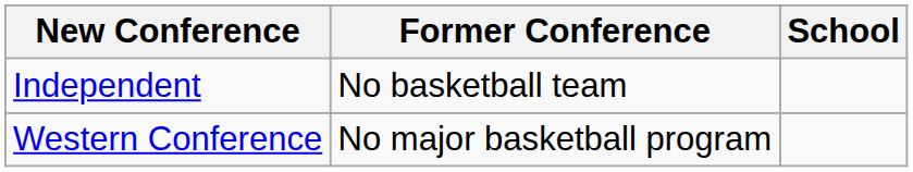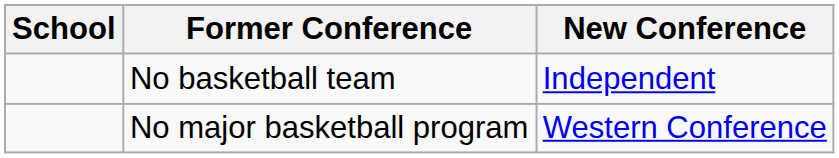 <table class="wikitable sortable">
 <tr>
+<th>School</th>
+<th>Former Conference</th>
 <th>New Conference</th>
-<th>Former Conference</th>
-<th>School</th>
 </tr>
 <tr>
+<td></td>
+<td>No basketball team</td>
 <td><a href='#'>Independent</a></td>
-<td>No basketball team</td>
-<td></td>
 </tr>
 <tr>
+<td></td>
+<td>No major basketball program</td>
 <td><a href='#'>Western Conference</a></td>
-<td>No major basketball program</td>
-<td></td>
 </tr>
 </table>
